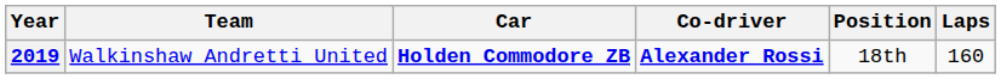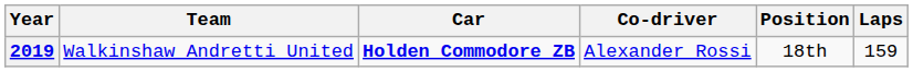 <table class="wikitable" style="font-size: 90%;">
 <tr>
 <th>Year</th>
 <th>Team</th>
 <th>Car</th>
 <th>Co-driver</th>
 <th>Position</th>
 <th>Laps</th>
 </tr>
 <tr>
 <th><a href='#'>2019</a></th>
 <td nowrap><a href='#'>Walkinshaw Andretti United</a></td>
 <td nowrap><strong><a href='#'>Holden Commodore ZB</a></strong></td>
-<td nowrap><strong> <a href='#'>Alexander Rossi</a></strong></td>
+<td nowrap> <a href='#'>Alexander Rossi</a></td>
 <td align="center">18th</td>
-<td align="center">160</td>
+<td align="center">159</td>
 </tr>
 </table>
